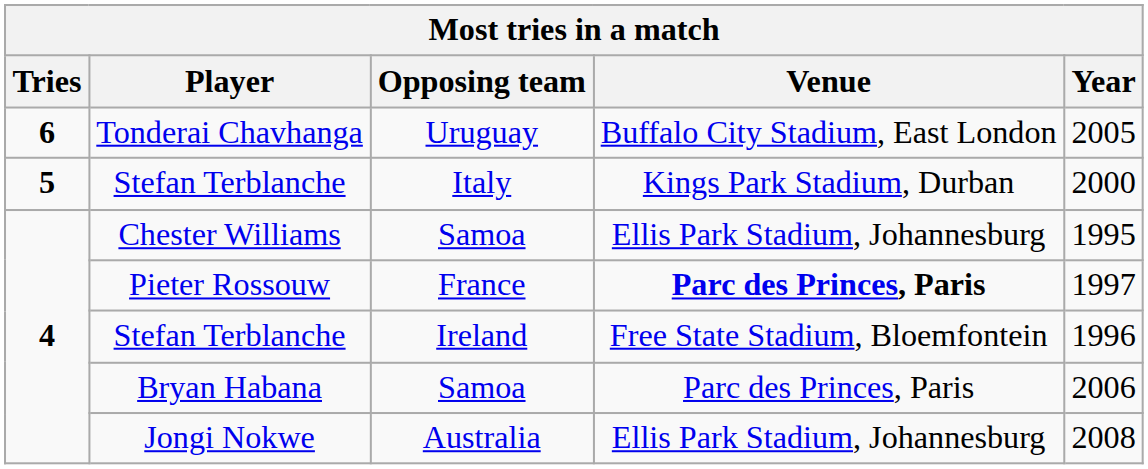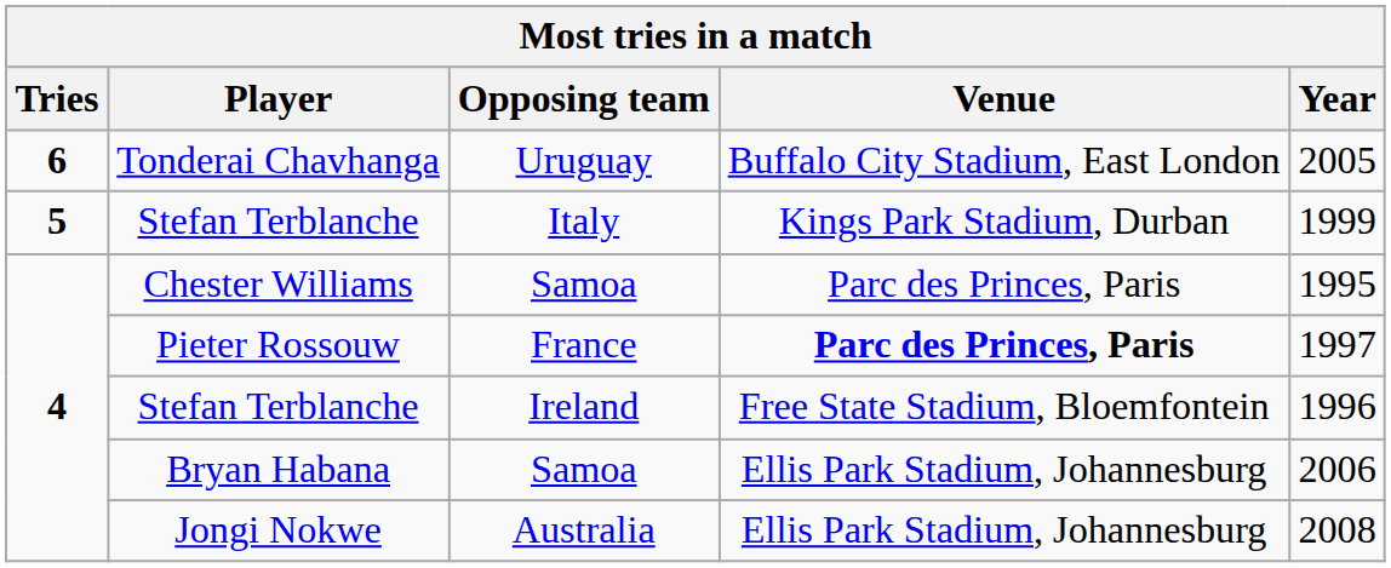 <table class="wikitable" style="text-align:center">
 <tr>
 <th colspan=5>Most tries in a match</th>
 </tr>
 <tr>
 <th>Tries</th>
 <th !>Player</th>
 <th !>Opposing team</th>
 <th !>Venue</th>
 <th !>Year</th>
 </tr>
 <tr>
 <td><strong>6</strong></td>
 <td><a href='#'>Tonderai Chavhanga</a></td>
 <td><a href='#'>Uruguay</a></td>
 <td><a href='#'>Buffalo City Stadium</a>, East London</td>
 <td>2005</td>
 </tr>
 <tr>
 <td><strong>5</strong></td>
 <td><a href='#'>Stefan Terblanche</a></td>
 <td><a href='#'>Italy</a></td>
 <td><a href='#'>Kings Park Stadium</a>, Durban</td>
-<td>2000</td>
+<td>1999</td>
 </tr>
 <tr>
 <td rowspan=5><strong>4</strong></td>
 <td><a href='#'>Chester Williams</a></td>
 <td><a href='#'>Samoa</a></td>
-<td><a href='#'>Ellis Park Stadium</a>, Johannesburg</td>
+<td><a href='#'>Parc des Princes</a>, Paris</td>
 <td>1995</td>
 </tr>
 <tr>
 <td><a href='#'>Pieter Rossouw</a></td>
 <td><a href='#'>France</a></td>
 <td><strong><a href='#'>Parc des Princes</a>, Paris</strong></td>
 <td>1997</td>
 </tr>
 <tr>
 <td><a href='#'>Stefan Terblanche</a></td>
 <td><a href='#'>Ireland</a></td>
 <td><a href='#'>Free State Stadium</a>, Bloemfontein</td>
 <td>1996</td>
 </tr>
 <tr>
 <td><a href='#'>Bryan Habana</a></td>
 <td><a href='#'>Samoa</a></td>
-<td><a href='#'>Parc des Princes</a>, Paris</td>
+<td><a href='#'>Ellis Park Stadium</a>, Johannesburg</td>
 <td>2006</td>
 </tr>
 <tr>
 <td><a href='#'>Jongi Nokwe</a></td>
 <td><a href='#'>Australia</a></td>
 <td><a href='#'>Ellis Park Stadium</a>, Johannesburg</td>
 <td>2008</td>
 </tr>
 </table>
